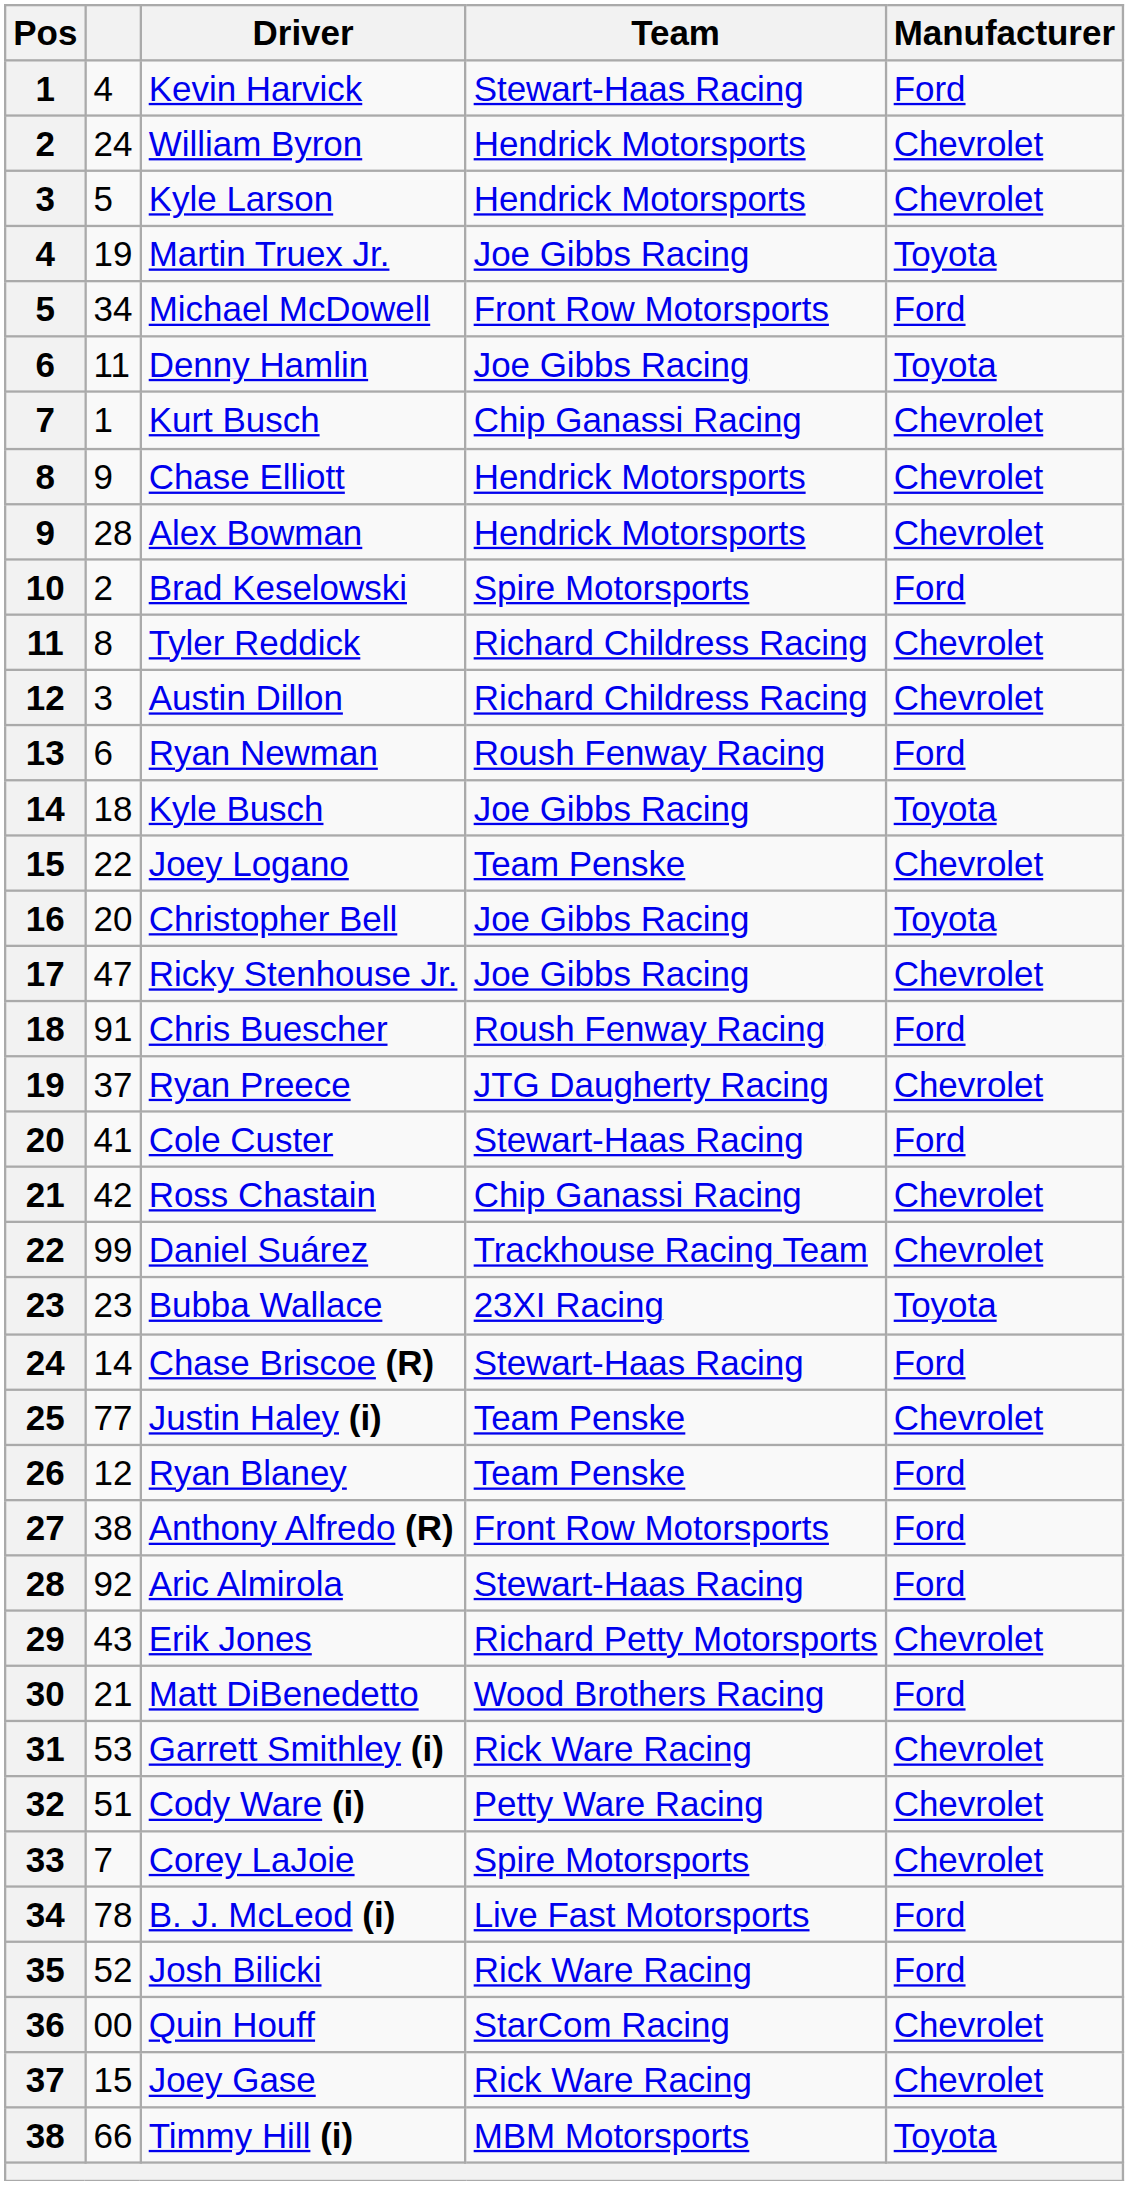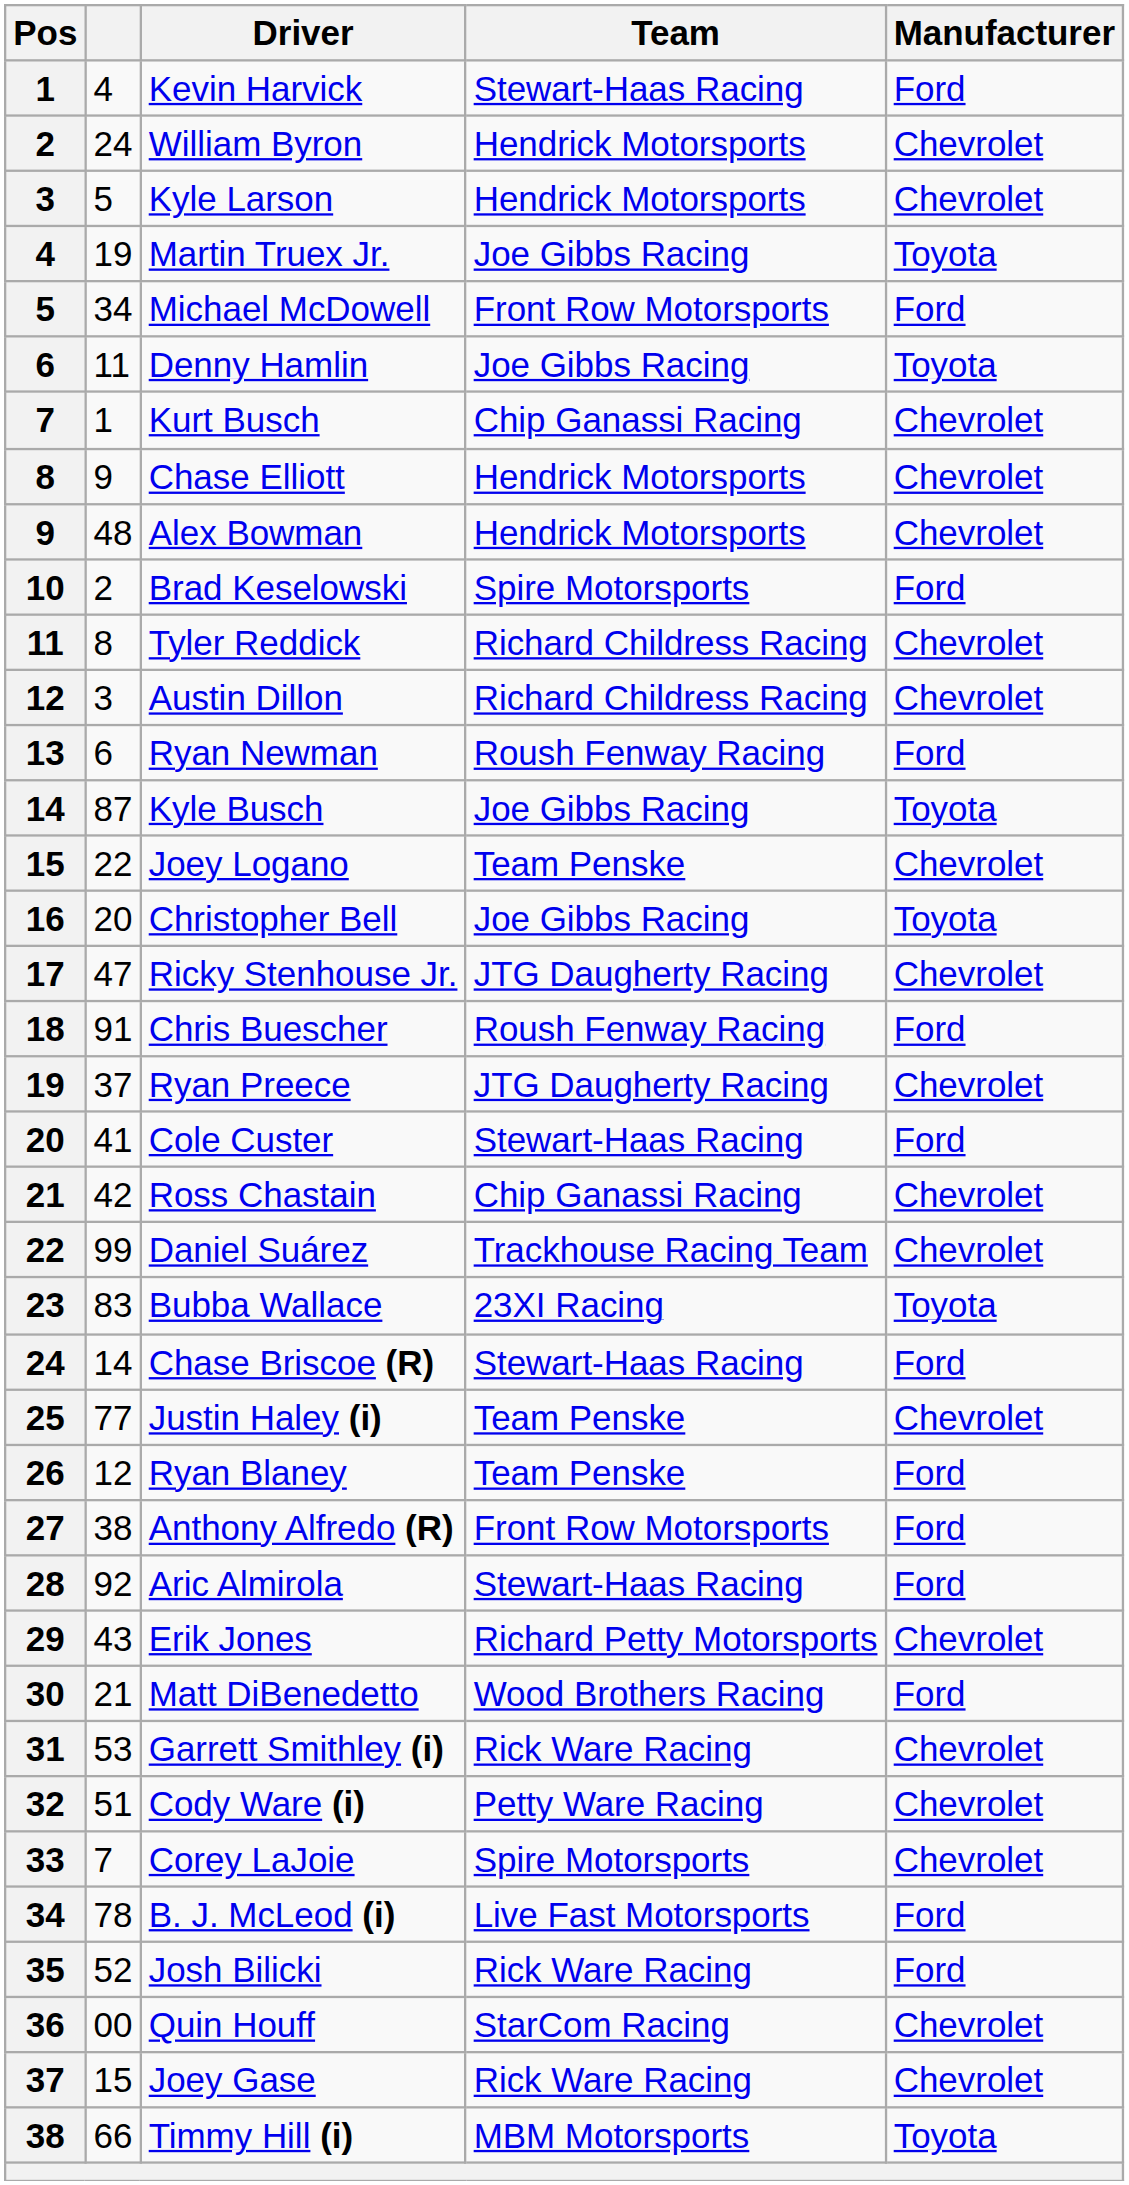 <table class="wikitable" style="font-size:95%">
 <tr>
 <th>Pos</th>
 <th></th>
 <th>Driver</th>
 <th>Team</th>
 <th>Manufacturer</th>
 </tr>
 <tr>
 <th>1</th>
 <td>4</td>
 <td><a href='#'>Kevin Harvick</a></td>
 <td><a href='#'>Stewart-Haas Racing</a></td>
 <td><a href='#'>Ford</a></td>
 </tr>
 <tr>
 <th>2</th>
 <td>24</td>
 <td><a href='#'>William Byron</a></td>
 <td><a href='#'>Hendrick Motorsports</a></td>
 <td><a href='#'>Chevrolet</a></td>
 </tr>
 <tr>
 <th>3</th>
 <td>5</td>
 <td><a href='#'>Kyle Larson</a></td>
 <td><a href='#'>Hendrick Motorsports</a></td>
 <td><a href='#'>Chevrolet</a></td>
 </tr>
 <tr>
 <th>4</th>
 <td>19</td>
 <td><a href='#'>Martin Truex Jr.</a></td>
 <td><a href='#'>Joe Gibbs Racing</a></td>
 <td><a href='#'>Toyota</a></td>
 </tr>
 <tr>
 <th>5</th>
 <td>34</td>
 <td><a href='#'>Michael McDowell</a></td>
 <td><a href='#'>Front Row Motorsports</a></td>
 <td><a href='#'>Ford</a></td>
 </tr>
 <tr>
 <th>6</th>
 <td>11</td>
 <td><a href='#'>Denny Hamlin</a></td>
 <td><a href='#'>Joe Gibbs Racing</a></td>
 <td><a href='#'>Toyota</a></td>
 </tr>
 <tr>
 <th>7</th>
 <td>1</td>
 <td><a href='#'>Kurt Busch</a></td>
 <td><a href='#'>Chip Ganassi Racing</a></td>
 <td><a href='#'>Chevrolet</a></td>
 </tr>
 <tr>
 <th>8</th>
 <td>9</td>
 <td><a href='#'>Chase Elliott</a></td>
 <td><a href='#'>Hendrick Motorsports</a></td>
 <td><a href='#'>Chevrolet</a></td>
 </tr>
 <tr>
 <th>9</th>
-<td>28</td>
+<td>48</td>
 <td><a href='#'>Alex Bowman</a></td>
 <td><a href='#'>Hendrick Motorsports</a></td>
 <td><a href='#'>Chevrolet</a></td>
 </tr>
 <tr>
 <th>10</th>
 <td>2</td>
 <td><a href='#'>Brad Keselowski</a></td>
 <td><a href='#'>Spire Motorsports</a></td>
 <td><a href='#'>Ford</a></td>
 </tr>
 <tr>
 <th>11</th>
 <td>8</td>
 <td><a href='#'>Tyler Reddick</a></td>
 <td><a href='#'>Richard Childress Racing</a></td>
 <td><a href='#'>Chevrolet</a></td>
 </tr>
 <tr>
 <th>12</th>
 <td>3</td>
 <td><a href='#'>Austin Dillon</a></td>
 <td><a href='#'>Richard Childress Racing</a></td>
 <td><a href='#'>Chevrolet</a></td>
 </tr>
 <tr>
 <th>13</th>
 <td>6</td>
 <td><a href='#'>Ryan Newman</a></td>
 <td><a href='#'>Roush Fenway Racing</a></td>
 <td><a href='#'>Ford</a></td>
 </tr>
 <tr>
 <th>14</th>
-<td>18</td>
+<td>87</td>
 <td><a href='#'>Kyle Busch</a></td>
 <td><a href='#'>Joe Gibbs Racing</a></td>
 <td><a href='#'>Toyota</a></td>
 </tr>
 <tr>
 <th>15</th>
 <td>22</td>
 <td><a href='#'>Joey Logano</a></td>
 <td><a href='#'>Team Penske</a></td>
 <td><a href='#'>Chevrolet</a></td>
 </tr>
 <tr>
 <th>16</th>
 <td>20</td>
 <td><a href='#'>Christopher Bell</a></td>
 <td><a href='#'>Joe Gibbs Racing</a></td>
 <td><a href='#'>Toyota</a></td>
 </tr>
 <tr>
 <th>17</th>
 <td>47</td>
 <td><a href='#'>Ricky Stenhouse Jr.</a></td>
-<td><a href='#'>Joe Gibbs Racing</a></td>
+<td><a href='#'>JTG Daugherty Racing</a></td>
 <td><a href='#'>Chevrolet</a></td>
 </tr>
 <tr>
 <th>18</th>
 <td>91</td>
 <td><a href='#'>Chris Buescher</a></td>
 <td><a href='#'>Roush Fenway Racing</a></td>
 <td><a href='#'>Ford</a></td>
 </tr>
 <tr>
 <th>19</th>
 <td>37</td>
 <td><a href='#'>Ryan Preece</a></td>
 <td><a href='#'>JTG Daugherty Racing</a></td>
 <td><a href='#'>Chevrolet</a></td>
 </tr>
 <tr>
 <th>20</th>
 <td>41</td>
 <td><a href='#'>Cole Custer</a></td>
 <td><a href='#'>Stewart-Haas Racing</a></td>
 <td><a href='#'>Ford</a></td>
 </tr>
 <tr>
 <th>21</th>
 <td>42</td>
 <td><a href='#'>Ross Chastain</a></td>
 <td><a href='#'>Chip Ganassi Racing</a></td>
 <td><a href='#'>Chevrolet</a></td>
 </tr>
 <tr>
 <th>22</th>
 <td>99</td>
 <td><a href='#'>Daniel Suárez</a></td>
 <td><a href='#'>Trackhouse Racing Team</a></td>
 <td><a href='#'>Chevrolet</a></td>
 </tr>
 <tr>
 <th>23</th>
-<td>23</td>
+<td>83</td>
 <td><a href='#'>Bubba Wallace</a></td>
 <td><a href='#'>23XI Racing</a></td>
 <td><a href='#'>Toyota</a></td>
 </tr>
 <tr>
 <th>24</th>
 <td>14</td>
 <td><a href='#'>Chase Briscoe</a> <strong>(R)</strong></td>
 <td><a href='#'>Stewart-Haas Racing</a></td>
 <td><a href='#'>Ford</a></td>
 </tr>
 <tr>
 <th>25</th>
 <td>77</td>
 <td><a href='#'>Justin Haley</a> <strong>(i)</strong></td>
 <td><a href='#'>Team Penske</a></td>
 <td><a href='#'>Chevrolet</a></td>
 </tr>
 <tr>
 <th>26</th>
 <td>12</td>
 <td><a href='#'>Ryan Blaney</a></td>
 <td><a href='#'>Team Penske</a></td>
 <td><a href='#'>Ford</a></td>
 </tr>
 <tr>
 <th>27</th>
 <td>38</td>
 <td><a href='#'>Anthony Alfredo</a> <strong>(R)</strong></td>
 <td><a href='#'>Front Row Motorsports</a></td>
 <td><a href='#'>Ford</a></td>
 </tr>
 <tr>
 <th>28</th>
 <td>92</td>
 <td><a href='#'>Aric Almirola</a></td>
 <td><a href='#'>Stewart-Haas Racing</a></td>
 <td><a href='#'>Ford</a></td>
 </tr>
 <tr>
 <th>29</th>
 <td>43</td>
 <td><a href='#'>Erik Jones</a></td>
 <td><a href='#'>Richard Petty Motorsports</a></td>
 <td><a href='#'>Chevrolet</a></td>
 </tr>
 <tr>
 <th>30</th>
 <td>21</td>
 <td><a href='#'>Matt DiBenedetto</a></td>
 <td><a href='#'>Wood Brothers Racing</a></td>
 <td><a href='#'>Ford</a></td>
 </tr>
 <tr>
 <th>31</th>
 <td>53</td>
 <td><a href='#'>Garrett Smithley</a> <strong>(i)</strong></td>
 <td><a href='#'>Rick Ware Racing</a></td>
 <td><a href='#'>Chevrolet</a></td>
 </tr>
 <tr>
 <th>32</th>
 <td>51</td>
 <td><a href='#'>Cody Ware</a> <strong>(i)</strong></td>
 <td><a href='#'>Petty Ware Racing</a></td>
 <td><a href='#'>Chevrolet</a></td>
 </tr>
 <tr>
 <th>33</th>
 <td>7</td>
 <td><a href='#'>Corey LaJoie</a></td>
 <td><a href='#'>Spire Motorsports</a></td>
 <td><a href='#'>Chevrolet</a></td>
 </tr>
 <tr>
 <th>34</th>
 <td>78</td>
 <td><a href='#'>B. J. McLeod</a> <strong>(i)</strong></td>
 <td><a href='#'>Live Fast Motorsports</a></td>
 <td><a href='#'>Ford</a></td>
 </tr>
 <tr>
 <th>35</th>
 <td>52</td>
 <td><a href='#'>Josh Bilicki</a></td>
 <td><a href='#'>Rick Ware Racing</a></td>
 <td><a href='#'>Ford</a></td>
 </tr>
 <tr>
 <th>36</th>
 <td>00</td>
 <td><a href='#'>Quin Houff</a></td>
 <td><a href='#'>StarCom Racing</a></td>
 <td><a href='#'>Chevrolet</a></td>
 </tr>
 <tr>
 <th>37</th>
 <td>15</td>
 <td><a href='#'>Joey Gase</a></td>
 <td><a href='#'>Rick Ware Racing</a></td>
 <td><a href='#'>Chevrolet</a></td>
 </tr>
 <tr>
 <th>38</th>
 <td>66</td>
 <td><a href='#'>Timmy Hill</a> <strong>(i)</strong></td>
 <td><a href='#'>MBM Motorsports</a></td>
 <td><a href='#'>Toyota</a></td>
 </tr>
 <tr>
 <th colspan="7"></th>
 </tr>
 </table>
